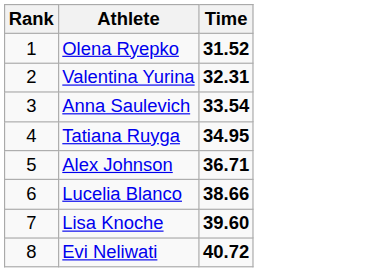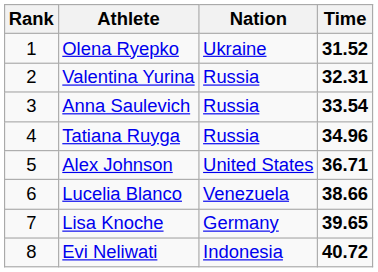 <table class="wikitable sortable" style="text-align:center">
 <tr>
 <th>Rank</th>
 <th>Athlete</th>
+<th>Nation</th>
 <th>Time</th>
 </tr>
 <tr>
 <td>1</td>
 <td align=left><a href='#'>Olena Ryepko</a></td>
+<td align=left> <a href='#'>Ukraine</a></td>
 <td><strong>31.52</strong></td>
 </tr>
 <tr>
 <td>2</td>
 <td align=left><a href='#'>Valentina Yurina</a></td>
+<td align=left> <a href='#'>Russia</a></td>
 <td><strong>32.31</strong></td>
 </tr>
 <tr>
 <td>3</td>
 <td align=left><a href='#'>Anna Saulevich</a></td>
+<td align=left> <a href='#'>Russia</a></td>
 <td><strong>33.54</strong></td>
 </tr>
 <tr>
 <td>4</td>
 <td align=left><a href='#'>Tatiana Ruyga</a></td>
-<td><strong>34.95</strong></td>
+<td align=left> <a href='#'>Russia</a></td>
+<td><strong>34.96</strong></td>
 </tr>
 <tr>
 <td>5</td>
 <td align=left><a href='#'>Alex Johnson</a></td>
+<td align=left> <a href='#'>United States</a></td>
 <td><strong>36.71</strong></td>
 </tr>
 <tr>
 <td>6</td>
 <td align=left><a href='#'>Lucelia Blanco</a></td>
+<td align=left> <a href='#'>Venezuela</a></td>
 <td><strong>38.66</strong></td>
 </tr>
 <tr>
 <td>7</td>
 <td align=left><a href='#'>Lisa Knoche</a></td>
-<td><strong>39.60</strong></td>
+<td align=left> <a href='#'>Germany</a></td>
+<td><strong>39.65</strong></td>
 </tr>
 <tr>
 <td>8</td>
 <td align=left><a href='#'>Evi Neliwati</a></td>
+<td align=left> <a href='#'>Indonesia</a></td>
 <td><strong>40.72</strong></td>
 </tr>
 </table>
